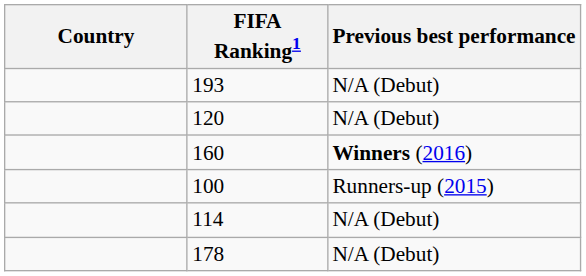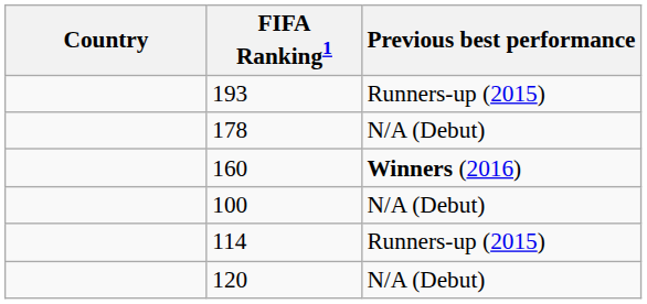 <table class="wikitable sortable">
 <tr>
 <th style="width:130px;">Country</th>
 <th style="width:98px;">FIFA Ranking<sup><strong><a href='#'>1</a></strong></sup></th>
 <th>Previous best performance</th>
 </tr>
 <tr>
 <td></td>
 <td>193</td>
-<td>N/A (Debut)</td>
+<td>Runners-up (<a href='#'>2015</a>)</td>
 </tr>
 <tr>
 <td></td>
-<td>120</td>
+<td>178</td>
 <td>N/A (Debut)</td>
 </tr>
 <tr>
 <td></td>
 <td>160</td>
 <td><strong>Winners</strong> (<a href='#'>2016</a>)</td>
 </tr>
 <tr>
 <td></td>
 <td>100</td>
+<td>N/A (Debut)</td>
+</tr>
+<tr>
+<td></td>
+<td>114</td>
 <td>Runners-up (<a href='#'>2015</a>)</td>
 </tr>
 <tr>
 <td></td>
-<td>114</td>
-<td>N/A (Debut)</td>
-</tr>
-<tr>
-<td></td>
-<td>178</td>
+<td>120</td>
 <td>N/A (Debut)</td>
 </tr>
 </table>
